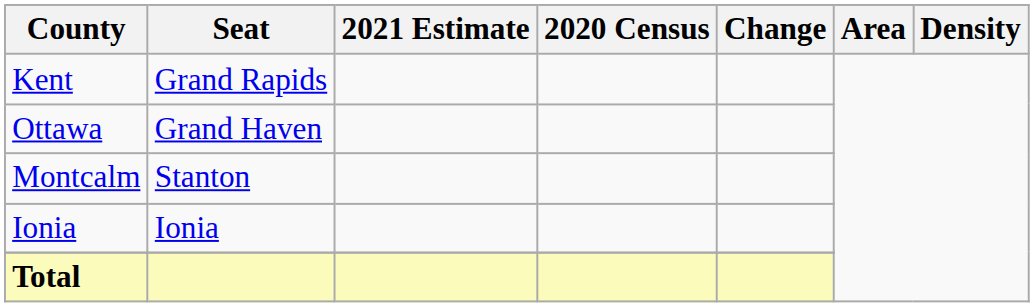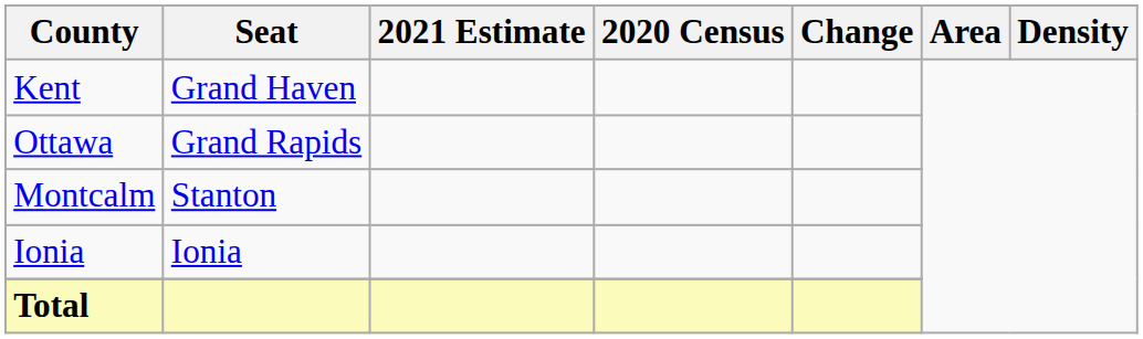 <table class="wikitable sortable">
 <tr>
 <th>County</th>
 <th>Seat</th>
 <th>2021 Estimate</th>
 <th>2020 Census</th>
 <th>Change</th>
 <th>Area</th>
 <th>Density</th>
 </tr>
 <tr>
 <td><a href='#'>Kent</a></td>
-<td><a href='#'>Grand Rapids</a></td>
+<td><a href='#'>Grand Haven</a></td>
 <td></td>
 <td></td>
 <td></td>
 </tr>
 <tr>
 <td><a href='#'>Ottawa</a></td>
-<td><a href='#'>Grand Haven</a></td>
+<td><a href='#'>Grand Rapids</a></td>
 <td></td>
 <td></td>
 <td></td>
 </tr>
 <tr>
 <td><a href='#'>Montcalm</a></td>
 <td><a href='#'>Stanton</a></td>
 <td></td>
 <td></td>
 <td></td>
 </tr>
 <tr>
 <td><a href='#'>Ionia</a></td>
 <td><a href='#'>Ionia</a></td>
 <td></td>
 <td></td>
 <td></td>
 </tr>
 <tr>
 </tr>
 <tr class=sortbottom style="background:#fbfbbb">
 <td><strong>Total</strong></td>
 <td></td>
 <td></td>
 <td></td>
 <td></td>
 </tr>
 </table>
